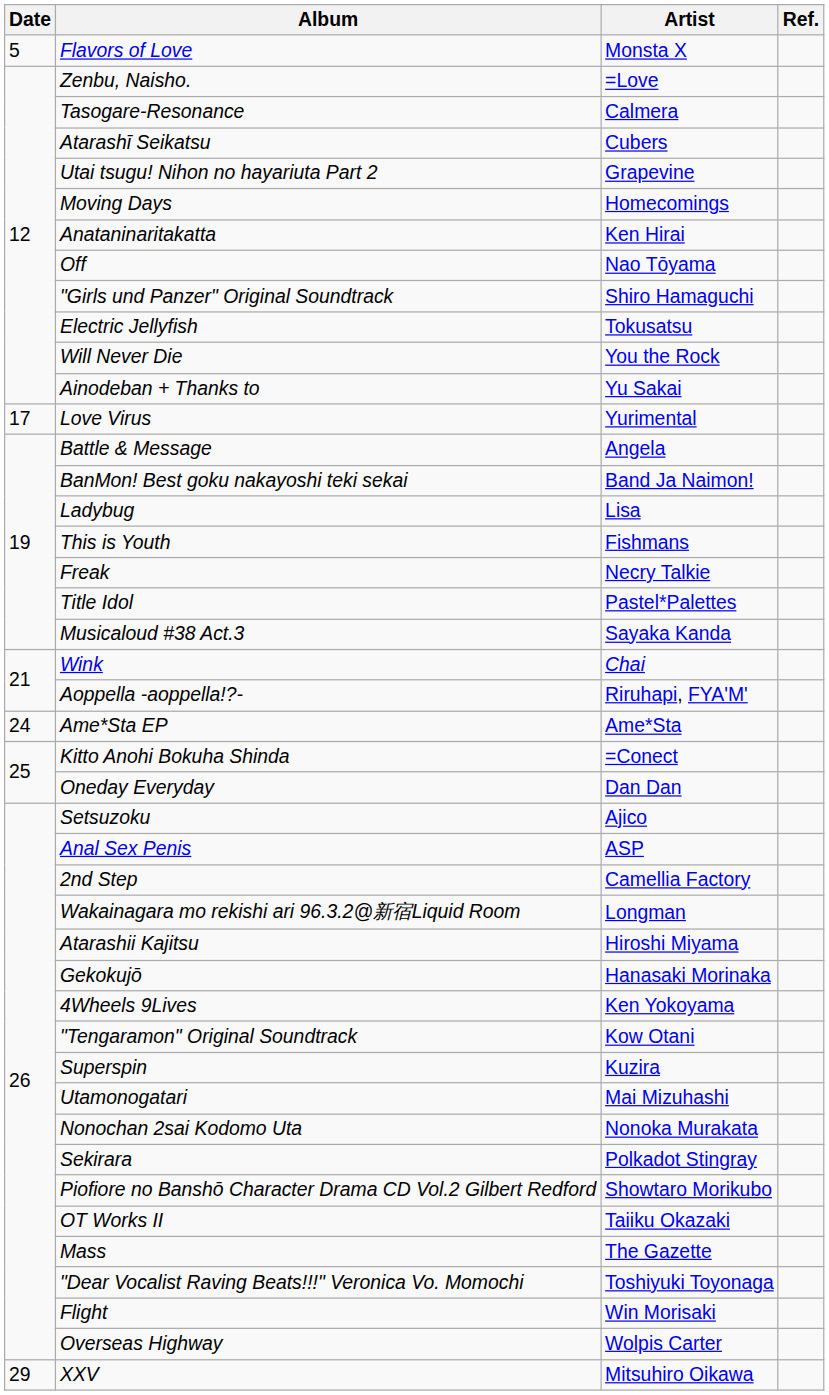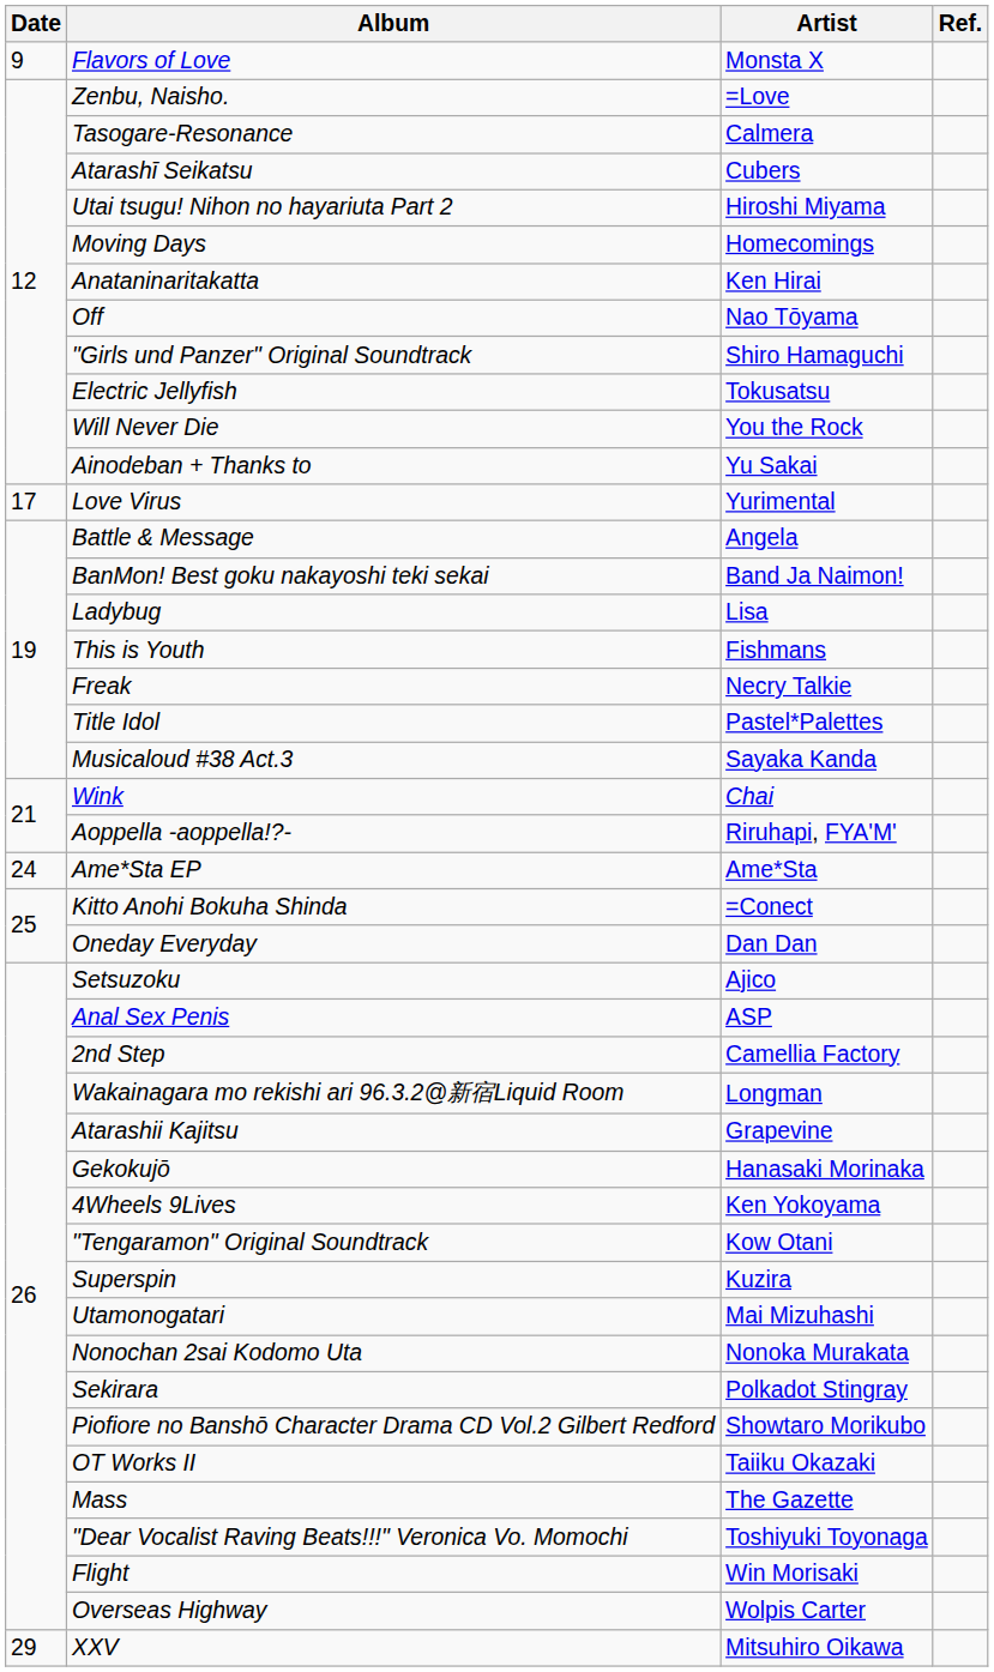 <table class="wikitable">
 <tr>
 <th>Date</th>
 <th>Album</th>
 <th>Artist</th>
 <th>Ref.</th>
 </tr>
 <tr>
-<td>5</td>
+<td>9</td>
 <td><em><a href='#'>Flavors of Love</a></em></td>
 <td><a href='#'>Monsta X</a></td>
 <td></td>
 </tr>
 <tr>
 <td rowspan="11">12</td>
 <td><em>Zenbu, Naisho.</em></td>
 <td><a href='#'>=Love</a></td>
 <td></td>
 </tr>
 <tr>
 <td><em>Tasogare-Resonance</em></td>
 <td><a href='#'>Calmera</a></td>
 <td></td>
 </tr>
 <tr>
 <td><em>Atarashī Seikatsu</em></td>
 <td><a href='#'>Cubers</a></td>
 <td></td>
 </tr>
 <tr>
 <td><em>Utai tsugu! Nihon no hayariuta Part 2</em></td>
-<td><a href='#'>Grapevine</a></td>
+<td><a href='#'>Hiroshi Miyama</a></td>
 <td></td>
 </tr>
 <tr>
 <td><em>Moving Days</em></td>
 <td><a href='#'>Homecomings</a></td>
 <td></td>
 </tr>
 <tr>
 <td><em>Anataninaritakatta </em></td>
 <td><a href='#'>Ken Hirai</a></td>
 <td></td>
 </tr>
 <tr>
 <td><em>Off</em></td>
 <td><a href='#'>Nao Tōyama</a></td>
 <td></td>
 </tr>
 <tr>
 <td><em>"Girls und Panzer" Original Soundtrack</em></td>
 <td><a href='#'>Shiro Hamaguchi</a></td>
 <td></td>
 </tr>
 <tr>
 <td><em>Electric Jellyfish</em></td>
 <td><a href='#'>Tokusatsu</a></td>
 <td></td>
 </tr>
 <tr>
 <td><em>Will Never Die</em></td>
 <td><a href='#'>You the Rock</a></td>
 <td></td>
 </tr>
 <tr>
 <td><em>Ainodeban + Thanks to</em></td>
 <td><a href='#'>Yu Sakai</a></td>
 <td></td>
 </tr>
 <tr>
 <td>17</td>
 <td><em>Love Virus</em></td>
 <td><a href='#'>Yurimental</a></td>
 <td></td>
 </tr>
 <tr>
 <td rowspan="7">19</td>
 <td><em>Battle & Message</em></td>
 <td><a href='#'>Angela</a></td>
 <td></td>
 </tr>
 <tr>
 <td><em>BanMon! Best goku nakayoshi teki sekai</em></td>
 <td><a href='#'>Band Ja Naimon!</a></td>
 <td></td>
 </tr>
 <tr>
 <td><em>Ladybug</em></td>
 <td><a href='#'>Lisa</a></td>
 <td></td>
 </tr>
 <tr>
 <td><em>This is Youth</em></td>
 <td><a href='#'>Fishmans</a></td>
 <td></td>
 </tr>
 <tr>
 <td><em>Freak</em></td>
 <td><a href='#'>Necry Talkie</a></td>
 <td></td>
 </tr>
 <tr>
 <td><em>Title Idol</em></td>
 <td><a href='#'>Pastel*Palettes</a></td>
 <td></td>
 </tr>
 <tr>
 <td><em>Musicaloud #38 Act.3</em></td>
 <td><a href='#'>Sayaka Kanda</a></td>
 <td></td>
 </tr>
 <tr>
 <td rowspan="2">21</td>
 <td><em><a href='#'>Wink</a></em></td>
 <td><em><a href='#'>Chai</a></em></td>
 <td></td>
 </tr>
 <tr>
 <td><em>Aoppella -aoppella!?-</em></td>
 <td><a href='#'>Riruhapi</a>, <a href='#'>FYA'M'</a></td>
 <td></td>
 </tr>
 <tr>
 <td>24</td>
 <td><em>Ame*Sta EP</em></td>
 <td><a href='#'>Ame*Sta</a></td>
 <td></td>
 </tr>
 <tr>
 <td rowspan="2">25</td>
 <td><em>Kitto Anohi Bokuha Shinda</em></td>
 <td><a href='#'>=Conect</a></td>
 <td></td>
 </tr>
 <tr>
 <td><em>Oneday Everyday</em></td>
 <td><a href='#'>Dan Dan</a></td>
 <td></td>
 </tr>
 <tr>
 <td rowspan="18">26</td>
 <td><em>Setsuzoku</em></td>
 <td><a href='#'>Ajico</a></td>
 <td></td>
 </tr>
 <tr>
 <td><em><a href='#'>Anal Sex Penis</a></em></td>
 <td><a href='#'>ASP</a></td>
 <td></td>
 </tr>
 <tr>
 <td><em>2nd Step</em></td>
 <td><a href='#'>Camellia Factory</a></td>
 <td></td>
 </tr>
 <tr>
 <td><em>Wakainagara mo rekishi ari 96.3.2@新宿Liquid Room</em></td>
 <td><a href='#'>Longman</a></td>
 <td></td>
 </tr>
 <tr>
 <td><em>Atarashii Kajitsu</em></td>
-<td><a href='#'>Hiroshi Miyama</a></td>
+<td><a href='#'>Grapevine</a></td>
 <td></td>
 </tr>
 <tr>
 <td><em>Gekokujō</em></td>
 <td><a href='#'>Hanasaki Morinaka</a></td>
 <td></td>
 </tr>
 <tr>
 <td><em>4Wheels 9Lives</em></td>
 <td><a href='#'>Ken Yokoyama</a></td>
 <td></td>
 </tr>
 <tr>
 <td><em>"Tengaramon" Original Soundtrack</em></td>
 <td><a href='#'>Kow Otani</a></td>
 <td></td>
 </tr>
 <tr>
 <td><em>Superspin</em></td>
 <td><a href='#'>Kuzira</a></td>
 <td></td>
 </tr>
 <tr>
 <td><em>Utamonogatari</em></td>
 <td><a href='#'>Mai Mizuhashi</a></td>
 <td></td>
 </tr>
 <tr>
 <td><em>Nonochan 2sai Kodomo Uta</em></td>
 <td><a href='#'>Nonoka Murakata</a></td>
 <td></td>
 </tr>
 <tr>
 <td><em>Sekirara</em></td>
 <td><a href='#'>Polkadot Stingray</a></td>
 <td></td>
 </tr>
 <tr>
 <td><em>Piofiore no Banshō Character Drama CD Vol.2 Gilbert Redford</em></td>
 <td><a href='#'>Showtaro Morikubo</a></td>
 <td></td>
 </tr>
 <tr>
 <td><em>OT Works II</em></td>
 <td><a href='#'>Taiiku Okazaki</a></td>
 <td></td>
 </tr>
 <tr>
 <td><em>Mass</em></td>
 <td><a href='#'>The Gazette</a></td>
 <td></td>
 </tr>
 <tr>
 <td><em>"Dear Vocalist Raving Beats!!!" Veronica Vo. Momochi</em></td>
 <td><a href='#'>Toshiyuki Toyonaga</a></td>
 <td></td>
 </tr>
 <tr>
 <td><em>Flight</em></td>
 <td><a href='#'>Win Morisaki</a></td>
 <td></td>
 </tr>
 <tr>
 <td><em>Overseas Highway</em></td>
 <td><a href='#'>Wolpis Carter</a></td>
 <td></td>
 </tr>
 <tr>
 <td>29</td>
 <td><em>XXV</em></td>
 <td><a href='#'>Mitsuhiro Oikawa</a></td>
 <td></td>
 </tr>
 </table>
